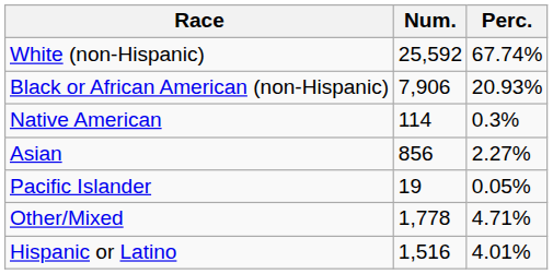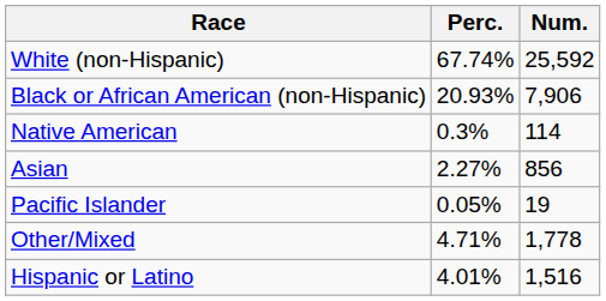 <table class="wikitable">
 <tr>
 <th>Race</th>
+<th>Perc.</th>
 <th>Num.</th>
-<th>Perc.</th>
 </tr>
 <tr>
 <td><a href='#'>White</a> (non-Hispanic)</td>
+<td>67.74%</td>
 <td>25,592</td>
-<td>67.74%</td>
 </tr>
 <tr>
 <td><a href='#'>Black or African American</a> (non-Hispanic)</td>
+<td>20.93%</td>
 <td>7,906</td>
-<td>20.93%</td>
 </tr>
 <tr>
 <td><a href='#'>Native American</a></td>
+<td>0.3%</td>
 <td>114</td>
-<td>0.3%</td>
 </tr>
 <tr>
 <td><a href='#'>Asian</a></td>
+<td>2.27%</td>
 <td>856</td>
-<td>2.27%</td>
 </tr>
 <tr>
 <td><a href='#'>Pacific Islander</a></td>
+<td>0.05%</td>
 <td>19</td>
-<td>0.05%</td>
 </tr>
 <tr>
 <td><a href='#'>Other/Mixed</a></td>
+<td>4.71%</td>
 <td>1,778</td>
-<td>4.71%</td>
 </tr>
 <tr>
 <td><a href='#'>Hispanic</a> or <a href='#'>Latino</a></td>
+<td>4.01%</td>
 <td>1,516</td>
-<td>4.01%</td>
 </tr>
 </table>
